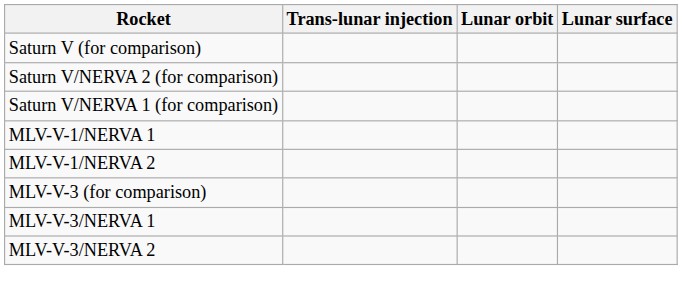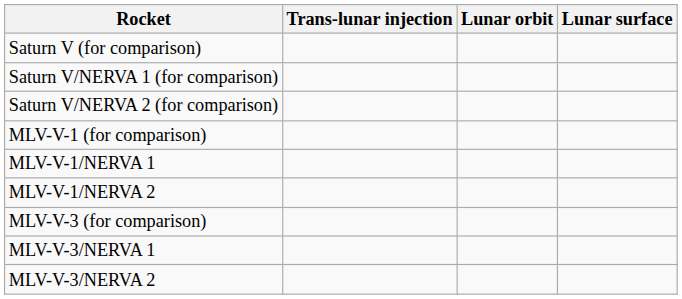 <table class="wikitable sortable">
 <tr>
 <th>Rocket</th>
 <th>Trans-lunar injection</th>
 <th>Lunar orbit</th>
 <th>Lunar surface</th>
 </tr>
 <tr>
 <td>Saturn V (for comparison)</td>
 <td></td>
 <td></td>
 <td></td>
 </tr>
 <tr>
+<td>Saturn V/NERVA 1 (for comparison)</td>
+<td></td>
+<td></td>
+<td></td>
+</tr>
+<tr>
 <td>Saturn V/NERVA 2 (for comparison)</td>
 <td></td>
 <td></td>
 <td></td>
 </tr>
 <tr>
-<td>Saturn V/NERVA 1 (for comparison)</td>
+<td>MLV-V-1 (for comparison)</td>
 <td></td>
 <td></td>
 <td></td>
 </tr>
 <tr>
 <td>MLV-V-1/NERVA 1</td>
 <td></td>
 <td></td>
 <td></td>
 </tr>
 <tr>
 <td>MLV-V-1/NERVA 2</td>
 <td></td>
 <td></td>
 <td></td>
 </tr>
 <tr>
 <td>MLV-V-3 (for comparison)</td>
 <td></td>
 <td></td>
 <td></td>
 </tr>
 <tr>
 <td>MLV-V-3/NERVA 1</td>
 <td></td>
 <td></td>
 <td></td>
 </tr>
 <tr>
 <td>MLV-V-3/NERVA 2</td>
 <td></td>
 <td></td>
 <td></td>
 </tr>
 </table>
